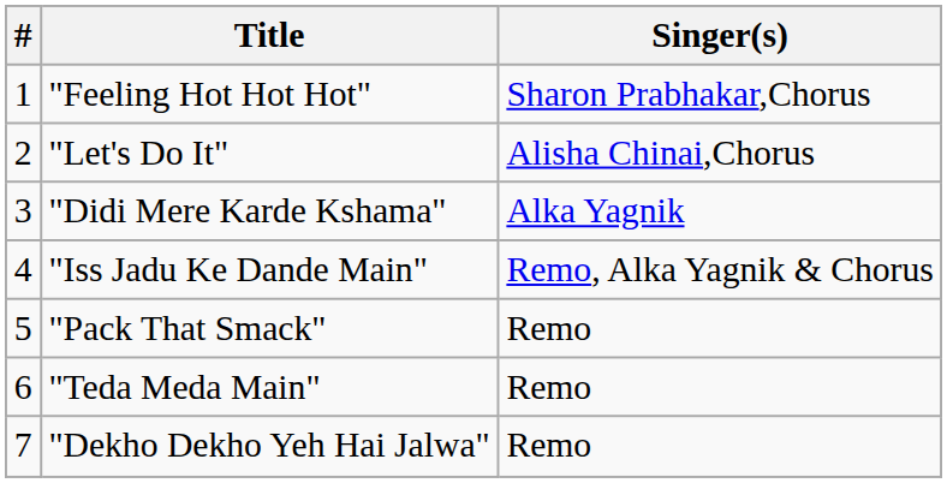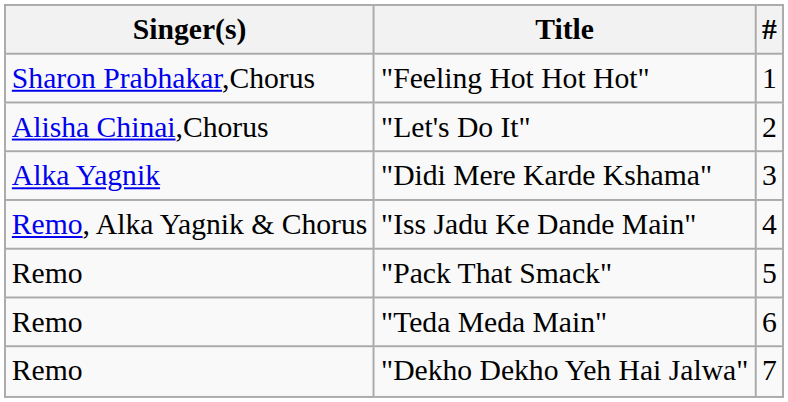 <table class="wikitable" style="font-size:95%;">
 <tr>
+<th>Singer(s)</th>
+<th>Title</th>
 <th>#</th>
-<th>Title</th>
-<th>Singer(s)</th>
 </tr>
 <tr>
+<td><a href='#'>Sharon Prabhakar</a>,Chorus</td>
+<td>"Feeling Hot Hot Hot"</td>
 <td>1</td>
-<td>"Feeling Hot Hot Hot"</td>
-<td><a href='#'>Sharon Prabhakar</a>,Chorus</td>
 </tr>
 <tr>
+<td><a href='#'>Alisha Chinai</a>,Chorus</td>
+<td>"Let's Do It"</td>
 <td>2</td>
-<td>"Let's Do It"</td>
-<td><a href='#'>Alisha Chinai</a>,Chorus</td>
 </tr>
 <tr>
+<td><a href='#'>Alka Yagnik</a></td>
+<td>"Didi Mere Karde Kshama"</td>
 <td>3</td>
-<td>"Didi Mere Karde Kshama"</td>
-<td><a href='#'>Alka Yagnik</a></td>
 </tr>
 <tr>
+<td><a href='#'>Remo</a>, Alka Yagnik & Chorus</td>
+<td>"Iss Jadu Ke Dande Main"</td>
 <td>4</td>
-<td>"Iss Jadu Ke Dande Main"</td>
-<td><a href='#'>Remo</a>, Alka Yagnik & Chorus</td>
 </tr>
 <tr>
+<td>Remo</td>
+<td>"Pack That Smack"</td>
 <td>5</td>
-<td>"Pack That Smack"</td>
-<td>Remo</td>
 </tr>
 <tr>
+<td>Remo</td>
+<td>"Teda Meda Main"</td>
 <td>6</td>
-<td>"Teda Meda Main"</td>
-<td>Remo</td>
 </tr>
 <tr>
+<td>Remo</td>
+<td>"Dekho Dekho Yeh Hai Jalwa"</td>
 <td>7</td>
-<td>"Dekho Dekho Yeh Hai Jalwa"</td>
-<td>Remo</td>
 </tr>
 </table>
